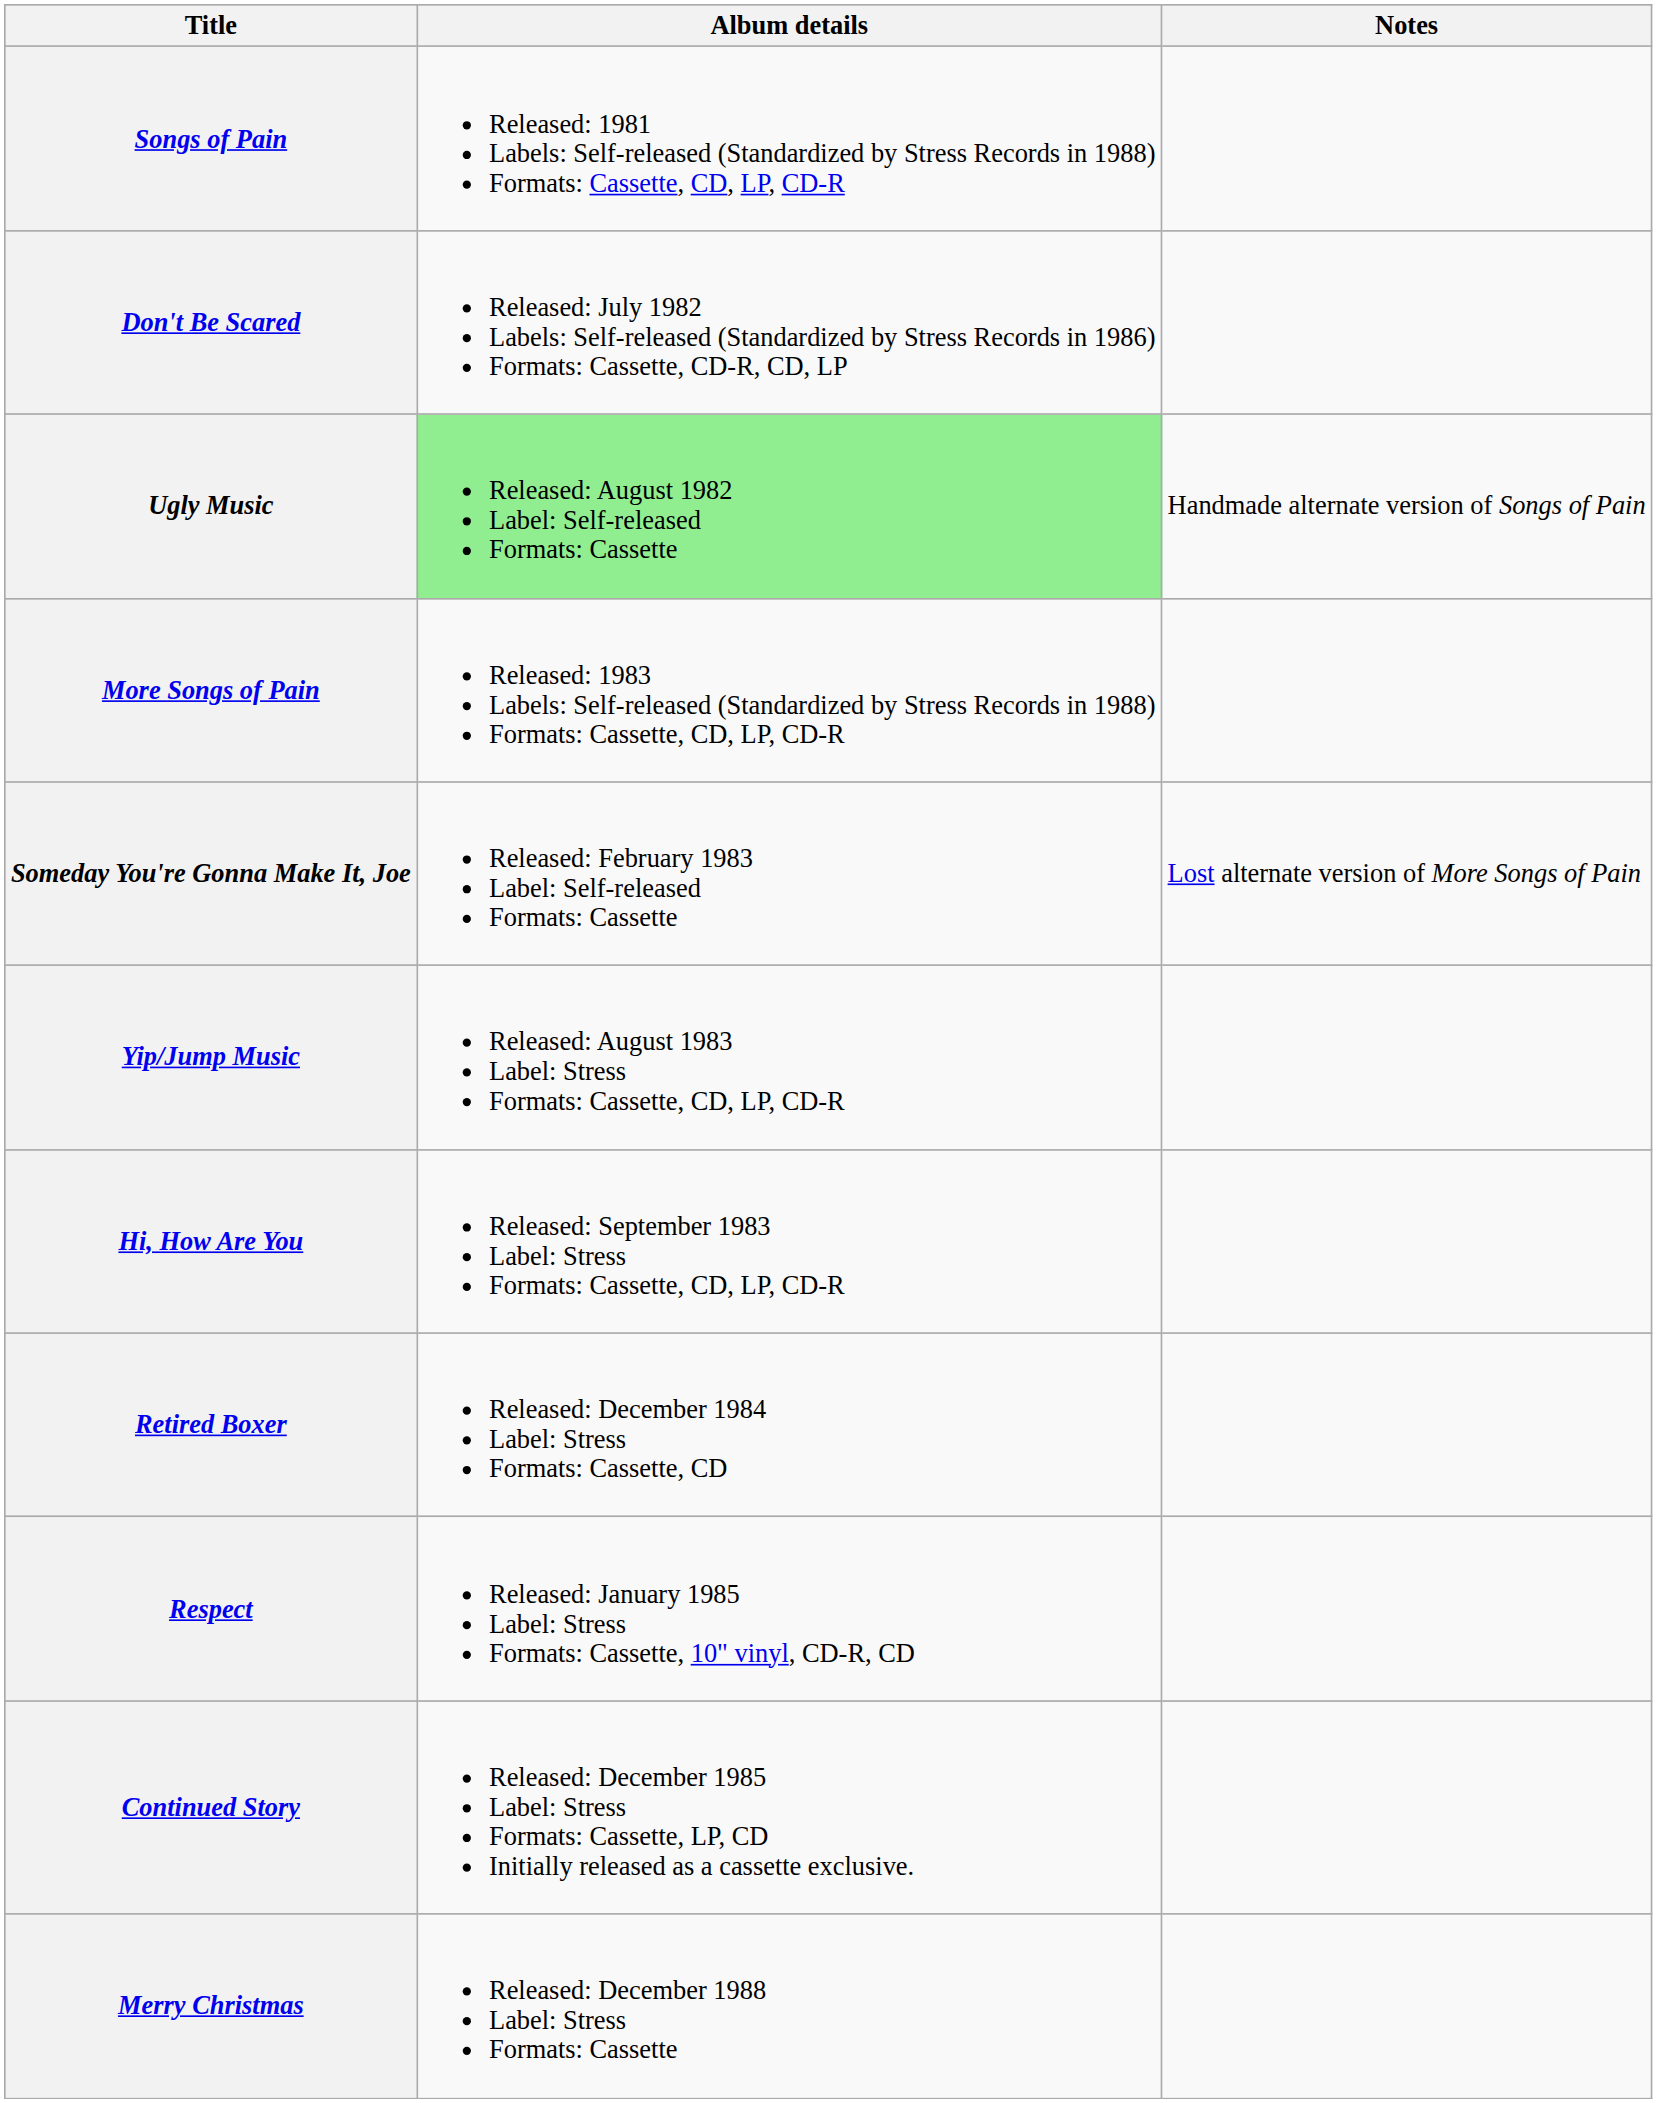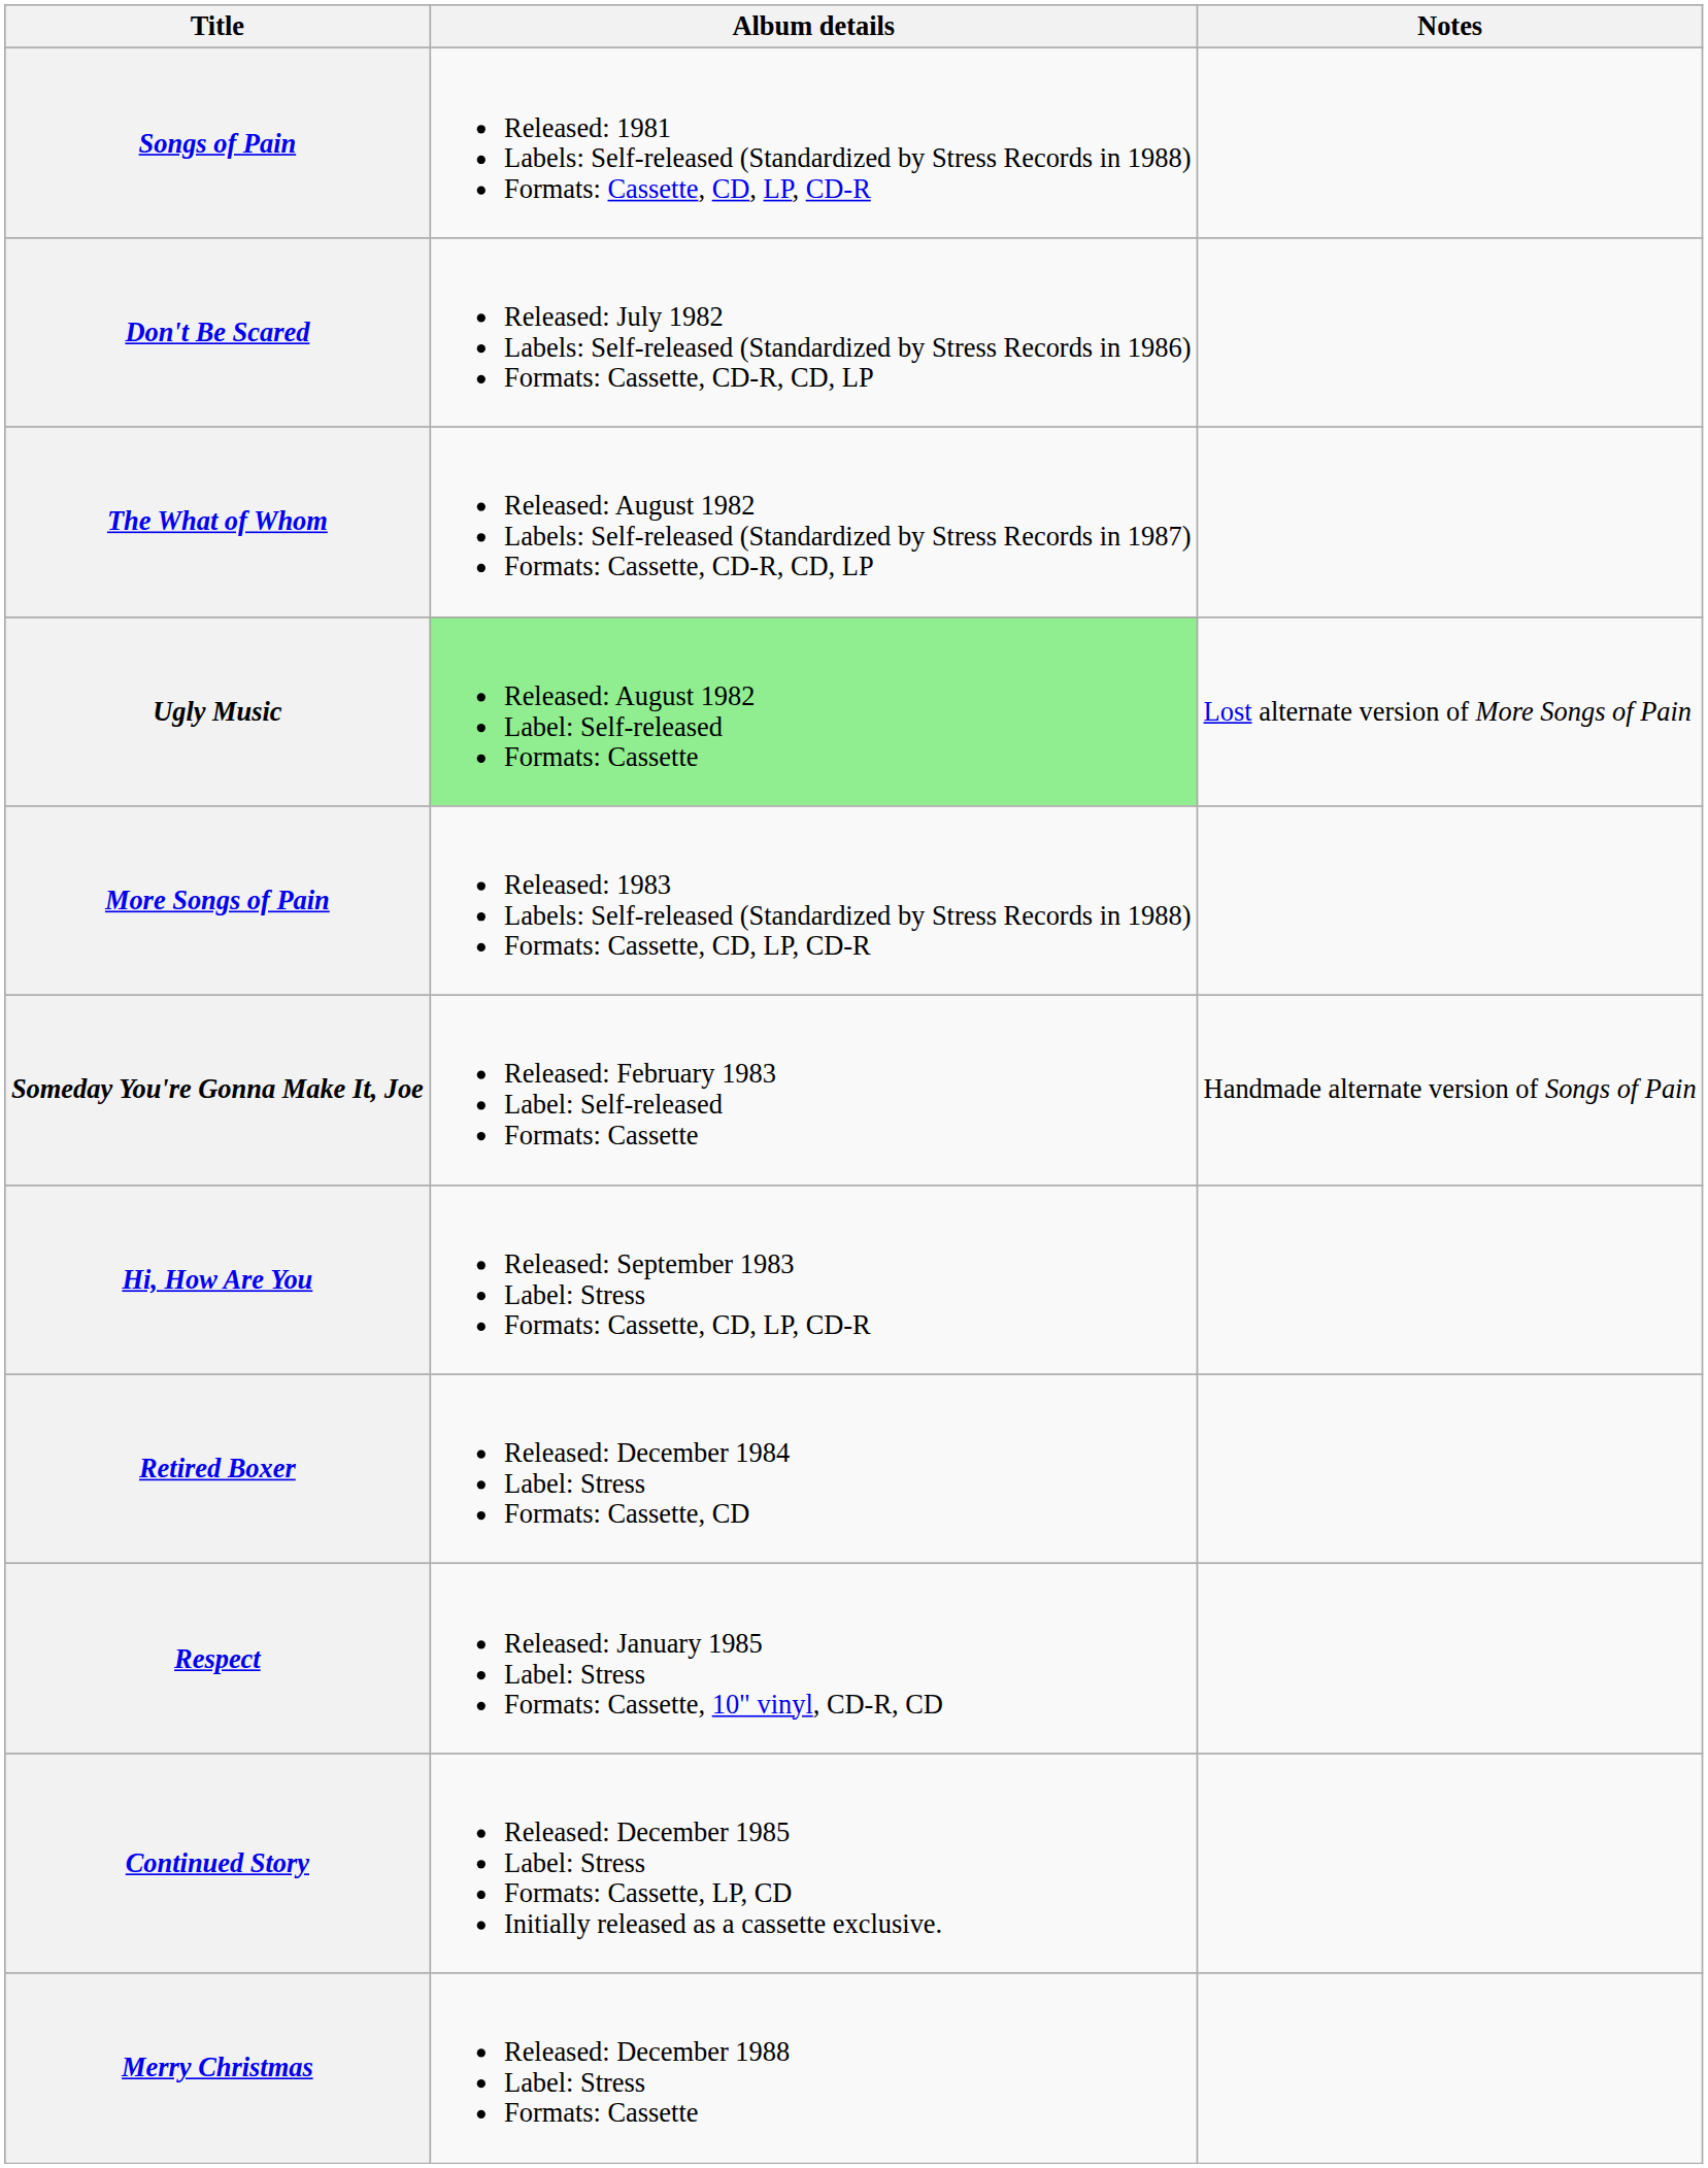 <table class="wikitable plainrowheaders">
 <tr>
 <th scope="col">Title</th>
 <th scope="col">Album details</th>
 <th scope="col">Notes</th>
 </tr>
 <tr>
 <th scope="row"><em><a href='#'>Songs of Pain</a></em></th>
 <td><br><ul><li>Released: 1981</li><li>Labels: Self-released (Standardized by Stress Records in 1988)</li><li>Formats: <a href='#'>Cassette</a>, <a href='#'>CD</a>, <a href='#'>LP</a>, <a href='#'>CD-R</a> </li></ul></td>
 <td></td>
 </tr>
 <tr>
 <th scope="row"><em><a href='#'>Don't Be Scared</a></em></th>
 <td><br><ul><li>Released: July 1982</li><li>Labels: Self-released (Standardized by Stress Records in 1986)</li><li>Formats: Cassette, CD-R, CD, LP </li></ul></td>
 <td></td>
 </tr>
 <tr>
+<th scope="row"><em><a href='#'>The What of Whom</a></em></th>
+<td><br><ul><li>Released: August 1982</li><li>Labels: Self-released (Standardized by Stress Records in 1987)</li><li>Formats: Cassette, CD-R, CD, LP </li></ul></td>
+<td></td>
+</tr>
+<tr>
 <th scope="row"><em>Ugly Music</em></th>
 <td style="background: lightgreen;"><br><ul><li>Released: August 1982</li><li>Label: Self-released</li><li>Formats: Cassette</li></ul></td>
-<td>Handmade alternate version of <em>Songs of Pain</em></td>
+<td><a href='#'>Lost</a> alternate version of <em>More Songs of Pain</em></td>
 </tr>
 <tr>
 <th scope="row"><em><a href='#'>More Songs of Pain</a></em></th>
 <td><br><ul><li>Released: 1983</li><li>Labels: Self-released (Standardized by Stress Records in 1988)</li><li>Formats: Cassette, CD, LP, CD-R </li></ul></td>
 <td></td>
 </tr>
 <tr>
 <th scope="row"><em>Someday You're Gonna Make It, Joe</em></th>
 <td><br><ul><li>Released: February 1983</li><li>Label: Self-released</li><li>Formats: Cassette</li></ul></td>
-<td><a href='#'>Lost</a> alternate version of <em>More Songs of Pain</em></td>
-</tr>
-<tr>
-<th scope="row"><em><a href='#'>Yip/Jump Music</a></em></th>
-<td><br><ul><li>Released: August 1983</li><li>Label: Stress</li><li>Formats: Cassette, CD, LP, CD-R </li></ul></td>
-<td></td>
+<td>Handmade alternate version of <em>Songs of Pain</em></td>
 </tr>
 <tr>
 <th scope="row"><em><a href='#'>Hi, How Are You</a></em></th>
 <td><br><ul><li>Released: September 1983</li><li>Label: Stress</li><li>Formats: Cassette, CD, LP, CD-R </li></ul></td>
 <td></td>
 </tr>
 <tr>
 <th scope="row"><em><a href='#'>Retired Boxer</a></em></th>
 <td><br><ul><li>Released: December 1984</li><li>Label: Stress</li><li>Formats: Cassette, CD </li></ul></td>
 <td></td>
 </tr>
 <tr>
 <th scope="row"><em><a href='#'>Respect</a></em></th>
 <td><br><ul><li>Released: January 1985</li><li>Label: Stress</li><li>Formats: Cassette, <a href='#'>10" vinyl</a>, CD-R, CD </li></ul></td>
 <td></td>
 </tr>
 <tr>
 <th scope="row"><em><a href='#'>Continued Story</a></em></th>
 <td><br><ul><li>Released: December 1985</li><li>Label: Stress</li><li>Formats: Cassette, LP, CD </li><li>Initially released as a cassette exclusive.</li></ul></td>
 </tr>
 <tr>
 <th scope="row"><em><a href='#'>Merry Christmas</a></em></th>
 <td><br><ul><li>Released: December 1988</li><li>Label: Stress</li><li>Formats: Cassette</li></ul></td>
 <td></td>
 </tr>
 </table>
